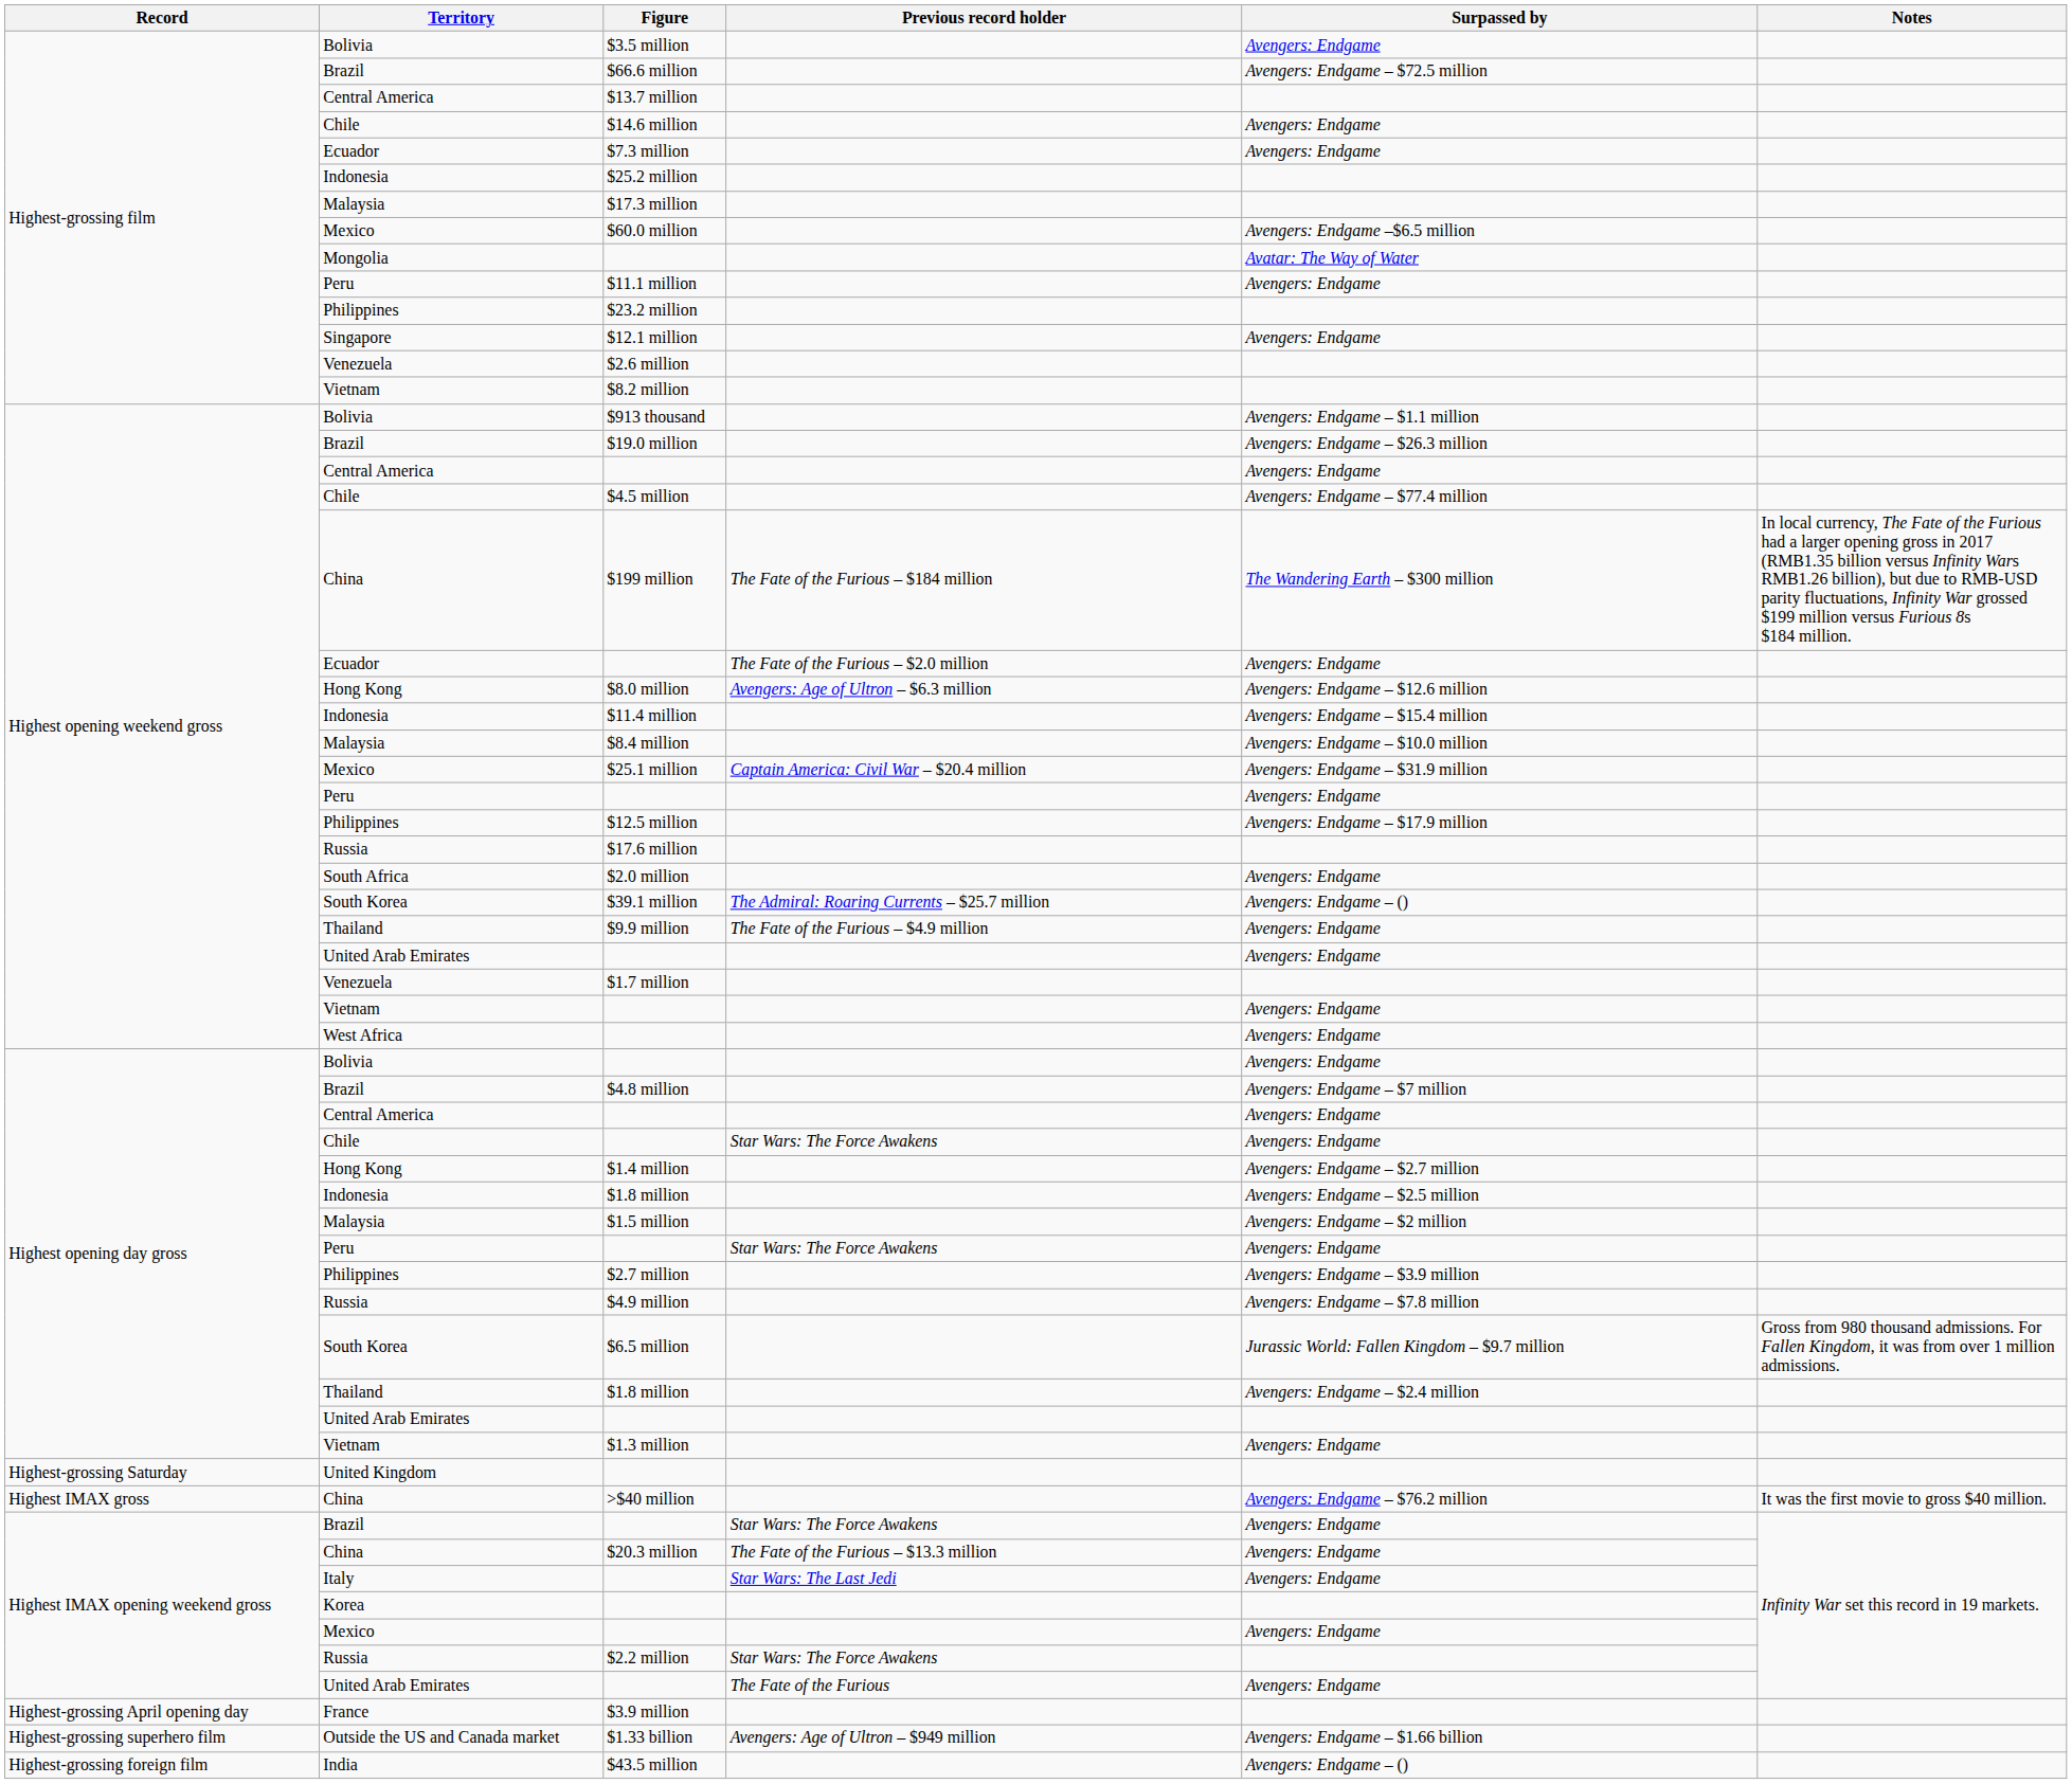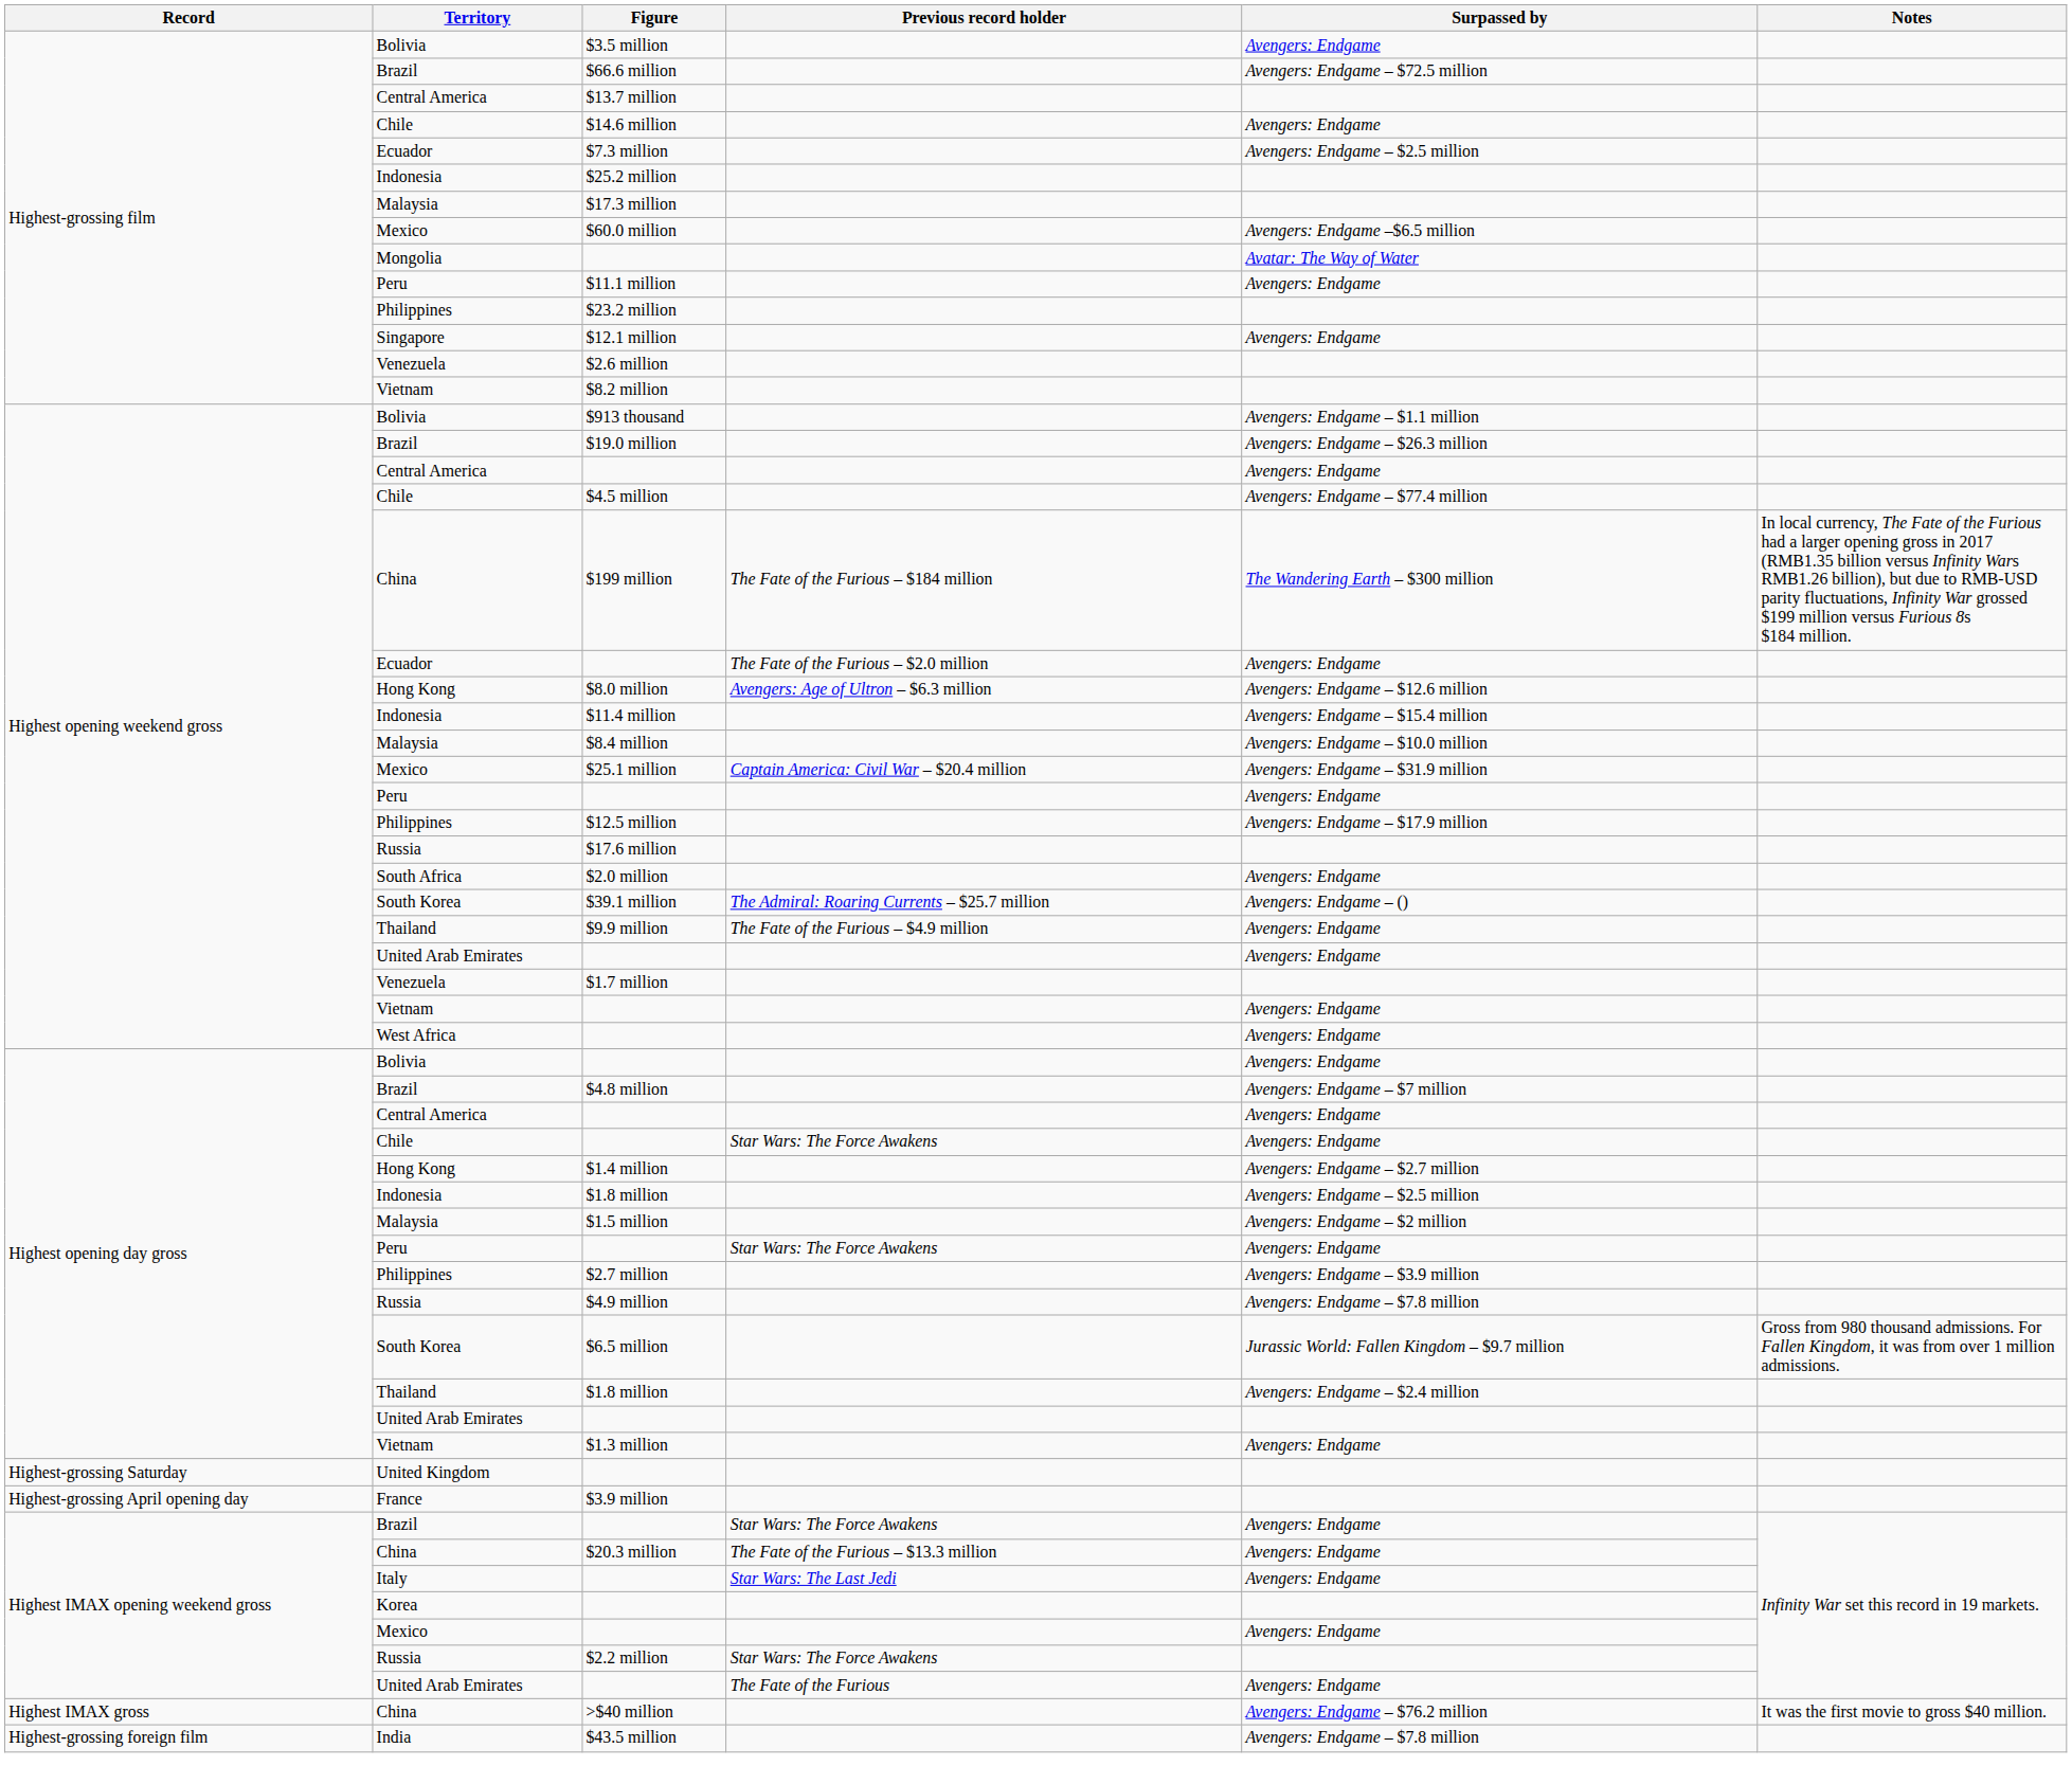 <table class="wikitable">
 <tr>
 <th>Record</th>
 <th><a href='#'>Territory</a></th>
 <th>Figure</th>
 <th width=25%>Previous record holder</th>
 <th width=25%>Surpassed by</th>
 <th width=15%>Notes</th>
 </tr>
 <tr>
 <td rowspan="14">Highest-grossing film</td>
 <td>Bolivia</td>
 <td>$3.5 million</td>
 <td></td>
 <td><em><a href='#'>Avengers: Endgame</a></em></td>
 <td></td>
 </tr>
 <tr>
 <td>Brazil</td>
 <td>$66.6 million</td>
 <td></td>
 <td><em>Avengers: Endgame</em> – $72.5 million</td>
 <td></td>
 </tr>
 <tr>
 <td>Central America</td>
 <td>$13.7 million</td>
 <td></td>
 <td></td>
 <td></td>
 </tr>
 <tr>
 <td>Chile</td>
 <td>$14.6 million</td>
 <td></td>
 <td><em>Avengers: Endgame</em></td>
 <td></td>
 </tr>
 <tr>
 <td>Ecuador</td>
 <td>$7.3 million</td>
 <td></td>
-<td><em>Avengers: Endgame</em></td>
+<td><em>Avengers: Endgame</em> – $2.5 million</td>
 <td></td>
 </tr>
 <tr>
 <td>Indonesia</td>
 <td>$25.2 million</td>
 <td></td>
 <td></td>
 <td></td>
 </tr>
 <tr>
 <td>Malaysia</td>
 <td>$17.3 million</td>
 <td></td>
 <td></td>
 <td></td>
 </tr>
 <tr>
 <td>Mexico</td>
 <td>$60.0 million</td>
 <td></td>
 <td><em>Avengers: Endgame</em> –$6.5 million</td>
 <td></td>
 </tr>
 <tr>
 <td>Mongolia</td>
 <td></td>
 <td></td>
 <td><em><a href='#'>Avatar: The Way of Water</a></em></td>
 <td></td>
 </tr>
 <tr>
 <td>Peru</td>
 <td>$11.1 million</td>
 <td></td>
 <td><em>Avengers: Endgame</em></td>
 <td></td>
 </tr>
 <tr>
 <td>Philippines</td>
 <td>$23.2 million</td>
 <td></td>
 <td></td>
 <td></td>
 </tr>
 <tr>
 <td>Singapore</td>
 <td>$12.1 million</td>
 <td></td>
 <td><em>Avengers: Endgame</em></td>
 <td></td>
 </tr>
 <tr>
 <td>Venezuela</td>
 <td>$2.6 million</td>
 <td></td>
 <td></td>
 <td></td>
 </tr>
 <tr>
 <td>Vietnam</td>
 <td>$8.2 million</td>
 <td></td>
 <td></td>
 <td></td>
 </tr>
 <tr>
 <td rowspan="20">Highest opening weekend gross</td>
 <td>Bolivia</td>
 <td>$913 thousand</td>
 <td></td>
 <td><em>Avengers: Endgame</em> – $1.1 million</td>
 <td></td>
 </tr>
 <tr>
 <td>Brazil</td>
 <td>$19.0 million</td>
 <td></td>
 <td><em>Avengers: Endgame</em> – $26.3 million</td>
 <td></td>
 </tr>
 <tr>
 <td>Central America</td>
 <td></td>
 <td></td>
 <td><em>Avengers: Endgame</em></td>
 <td></td>
 </tr>
 <tr>
 <td>Chile</td>
 <td>$4.5 million</td>
 <td></td>
 <td><em>Avengers: Endgame</em> – $77.4 million</td>
 <td></td>
 </tr>
 <tr>
 <td>China</td>
 <td>$199 million</td>
 <td><em>The Fate of the Furious</em> – $184 million</td>
 <td><em><a href='#'>The Wandering Earth</a></em> – $300 million</td>
 <td>In local currency, <em>The Fate of the Furious</em> had a larger opening gross in 2017 (RMB1.35 billion versus <em>Infinity War</em>s RMB1.26 billion), but due to RMB-USD parity fluctuations, <em>Infinity War</em> grossed $199 million versus <em>Furious 8</em>s $184 million.</td>
 </tr>
 <tr>
 <td>Ecuador</td>
 <td></td>
 <td><em>The Fate of the Furious</em> – $2.0 million</td>
 <td><em>Avengers: Endgame</em></td>
 <td></td>
 </tr>
 <tr>
 <td>Hong Kong</td>
 <td>$8.0 million</td>
 <td><em><a href='#'>Avengers: Age of Ultron</a></em> – $6.3 million</td>
 <td><em>Avengers: Endgame</em> – $12.6 million</td>
 <td></td>
 </tr>
 <tr>
 <td>Indonesia</td>
 <td>$11.4 million</td>
 <td></td>
 <td><em>Avengers: Endgame</em> – $15.4 million</td>
 <td></td>
 </tr>
 <tr>
 <td>Malaysia</td>
 <td>$8.4 million</td>
 <td></td>
 <td><em>Avengers: Endgame</em> – $10.0 million</td>
 <td></td>
 </tr>
 <tr>
 <td>Mexico</td>
 <td>$25.1 million</td>
 <td><em><a href='#'>Captain America: Civil War</a></em> – $20.4 million</td>
 <td><em>Avengers: Endgame</em> – $31.9 million<em></em></td>
 <td></td>
 </tr>
 <tr>
 <td>Peru</td>
 <td></td>
 <td></td>
 <td><em>Avengers: Endgame</em></td>
 <td></td>
 </tr>
 <tr>
 <td>Philippines</td>
 <td>$12.5 million</td>
 <td></td>
 <td><em>Avengers: Endgame</em> – $17.9 million</td>
 <td></td>
 </tr>
 <tr>
 <td>Russia</td>
 <td>$17.6 million</td>
 <td></td>
 <td></td>
 <td></td>
 </tr>
 <tr>
 <td>South Africa</td>
 <td>$2.0 million</td>
 <td></td>
 <td><em>Avengers: Endgame</em></td>
 <td></td>
 </tr>
 <tr>
 <td>South Korea</td>
 <td>$39.1 million</td>
 <td><em><a href='#'>The Admiral: Roaring Currents</a></em> – $25.7 million</td>
 <td><em>Avengers: Endgame</em> –  ()</td>
 <td></td>
 </tr>
 <tr>
 <td>Thailand</td>
 <td>$9.9 million</td>
 <td><em>The Fate of the Furious</em> – $4.9 million</td>
 <td><em>Avengers: Endgame</em></td>
 <td></td>
 </tr>
 <tr>
 <td>United Arab Emirates</td>
 <td></td>
 <td></td>
 <td><em>Avengers: Endgame</em></td>
 <td></td>
 </tr>
 <tr>
 <td>Venezuela</td>
 <td>$1.7 million</td>
 <td></td>
 <td></td>
 <td></td>
 </tr>
 <tr>
 <td>Vietnam</td>
 <td></td>
 <td></td>
 <td><em>Avengers: Endgame</em></td>
 <td></td>
 </tr>
 <tr>
 <td>West Africa</td>
 <td></td>
 <td></td>
 <td><em>Avengers: Endgame</em></td>
 <td></td>
 </tr>
 <tr>
 <td rowspan="14">Highest opening day gross</td>
 <td>Bolivia</td>
 <td></td>
 <td></td>
 <td><em>Avengers: Endgame</em></td>
 <td></td>
 </tr>
 <tr>
 <td>Brazil</td>
 <td>$4.8 million</td>
 <td></td>
 <td><em>Avengers: Endgame</em> – $7 million</td>
 <td></td>
 </tr>
 <tr>
 <td>Central America</td>
 <td></td>
 <td></td>
 <td><em>Avengers: Endgame</em></td>
 <td></td>
 </tr>
 <tr>
 <td>Chile</td>
 <td></td>
 <td><em>Star Wars: The Force Awakens</em></td>
 <td><em>Avengers: Endgame</em></td>
 <td></td>
 </tr>
 <tr>
 <td>Hong Kong</td>
 <td>$1.4 million</td>
 <td></td>
 <td><em>Avengers: Endgame</em> – $2.7 million</td>
 <td></td>
 </tr>
 <tr>
 <td>Indonesia</td>
 <td>$1.8 million</td>
 <td></td>
 <td><em>Avengers: Endgame</em> – $2.5 million</td>
 <td></td>
 </tr>
 <tr>
 <td>Malaysia</td>
 <td>$1.5 million</td>
 <td></td>
 <td><em>Avengers: Endgame</em> – $2 million</td>
 <td></td>
 </tr>
 <tr>
 <td>Peru</td>
 <td></td>
 <td><em>Star Wars: The Force Awakens</em></td>
 <td><em>Avengers: Endgame</em></td>
 <td></td>
 </tr>
 <tr>
 <td>Philippines</td>
 <td>$2.7 million</td>
 <td></td>
 <td><em>Avengers: Endgame</em> – $3.9 million</td>
 <td></td>
 </tr>
 <tr>
 <td>Russia</td>
 <td>$4.9 million</td>
 <td></td>
 <td><em>Avengers: Endgame</em> – $7.8 million</td>
 <td></td>
 </tr>
 <tr>
 <td>South Korea</td>
 <td>$6.5 million</td>
 <td></td>
 <td><em>Jurassic World: Fallen Kingdom</em> – $9.7 million</td>
 <td>Gross from 980 thousand admissions. For <em>Fallen Kingdom</em>, it was from over 1 million admissions.</td>
 </tr>
 <tr>
 <td>Thailand</td>
 <td>$1.8 million</td>
 <td></td>
 <td><em>Avengers: Endgame</em> – $2.4 million</td>
 <td></td>
 </tr>
 <tr>
 <td>United Arab Emirates</td>
 <td></td>
 <td></td>
 <td></td>
 <td></td>
 </tr>
 <tr>
 <td>Vietnam</td>
 <td>$1.3 million</td>
 <td></td>
 <td><em>Avengers: Endgame</em></td>
 <td></td>
 </tr>
 <tr>
 <td>Highest-grossing Saturday</td>
 <td>United Kingdom</td>
 <td></td>
 <td></td>
 <td></td>
 <td></td>
 </tr>
 <tr>
-<td>Highest IMAX gross</td>
-<td>China</td>
-<td>>$40 million</td>
+<td>Highest-grossing April opening day</td>
+<td>France</td>
+<td>$3.9 million</td>
 <td></td>
-<td><em><a href='#'>Avengers: Endgame</a></em> – $76.2 million</td>
-<td>It was the first movie to gross $40 million.</td>
+<td></td>
+<td></td>
 </tr>
 <tr>
 <td rowspan="7">Highest IMAX opening weekend gross</td>
 <td>Brazil</td>
 <td></td>
 <td><em>Star Wars: The Force Awakens</em></td>
 <td><em>Avengers: Endgame</em></td>
 <td rowspan="7"><em>Infinity War</em> set this record in 19 markets.</td>
 </tr>
 <tr>
 <td>China</td>
 <td>$20.3 million</td>
 <td><em>The Fate of the Furious</em> – $13.3 million</td>
 <td><em>Avengers: Endgame</em></td>
 </tr>
 <tr>
 <td>Italy</td>
 <td></td>
 <td><em><a href='#'>Star Wars: The Last Jedi</a></em></td>
 <td><em>Avengers: Endgame</em></td>
 </tr>
 <tr>
 <td>Korea</td>
 <td></td>
 <td></td>
 <td></td>
 </tr>
 <tr>
 <td>Mexico</td>
 <td></td>
 <td></td>
 <td><em>Avengers: Endgame</em></td>
 </tr>
 <tr>
 <td>Russia</td>
 <td>$2.2 million</td>
 <td><em>Star Wars: The Force Awakens</em></td>
 <td></td>
 </tr>
 <tr>
 <td>United Arab Emirates</td>
 <td></td>
 <td><em>The Fate of the Furious</em></td>
 <td><em>Avengers: Endgame</em></td>
 </tr>
 <tr>
-<td>Highest-grossing April opening day</td>
-<td>France</td>
-<td>$3.9 million</td>
+<td>Highest IMAX gross</td>
+<td>China</td>
+<td>>$40 million</td>
 <td></td>
-<td></td>
-<td></td>
-</tr>
-<tr>
-<td>Highest-grossing superhero film</td>
-<td>Outside the US and Canada market</td>
-<td>$1.33 billion</td>
-<td><em>Avengers: Age of Ultron</em> – $949 million</td>
-<td><em>Avengers: Endgame</em> – $1.66 billion</td>
-<td></td>
+<td><em><a href='#'>Avengers: Endgame</a></em> – $76.2 million</td>
+<td>It was the first movie to gross $40 million.</td>
 </tr>
 <tr>
 <td>Highest-grossing foreign film</td>
 <td>India</td>
 <td>$43.5 million</td>
 <td></td>
-<td><em>Avengers: Endgame</em> –  ()</td>
+<td><em>Avengers: Endgame</em> – $7.8 million</td>
 <td></td>
 </tr>
 </table>
